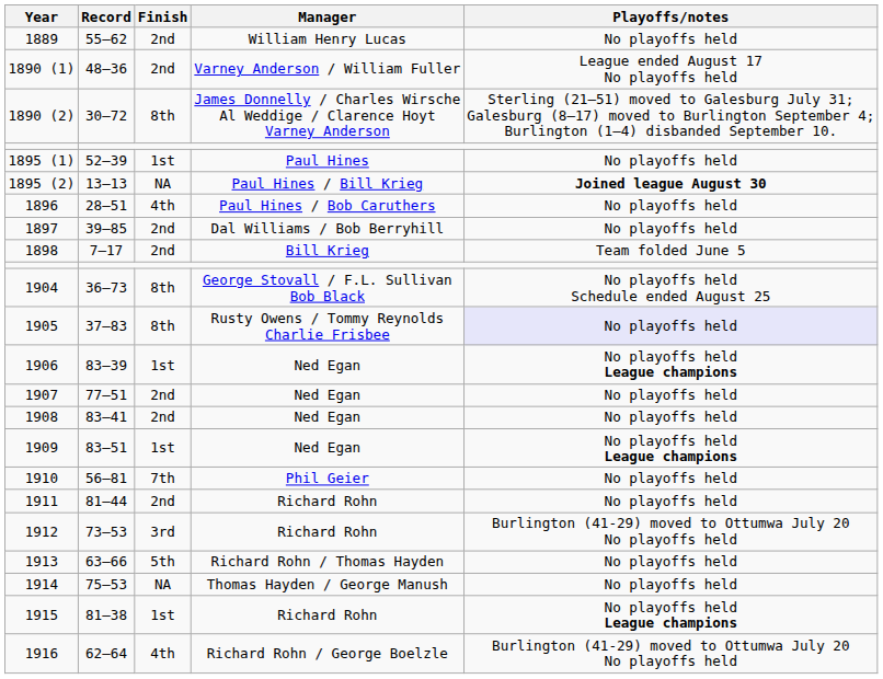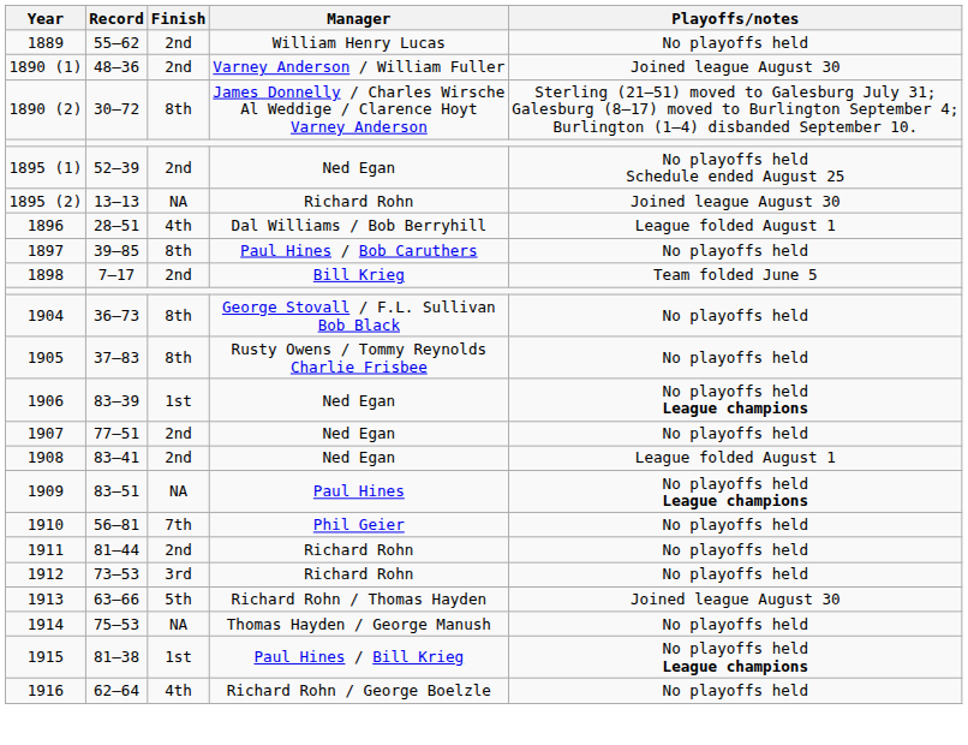 <table class="wikitable">
 <tr>
 <th>Year</th>
 <th>Record</th>
 <th>Finish</th>
 <th>Manager</th>
 <th>Playoffs/notes</th>
 </tr>
 <tr align=center>
 <td>1889</td>
 <td>55–62</td>
 <td>2nd</td>
 <td>William Henry Lucas</td>
 <td>No playoffs held</td>
 </tr>
 <tr align=center>
 <td>1890 (1)</td>
 <td>48–36</td>
 <td>2nd</td>
 <td><a href='#'>Varney Anderson</a> / William Fuller</td>
-<td>League ended August 17<br>No playoffs held</td>
+<td>Joined league August 30</td>
 </tr>
 <tr align=center>
 <td>1890 (2)</td>
 <td>30–72</td>
 <td>8th</td>
 <td><a href='#'>James Donnelly</a> / Charles Wirsche <br>Al Weddige / Clarence Hoyt<br><a href='#'>Varney Anderson</a></td>
 <td>Sterling (21–51) moved to Galesburg July 31;<br> Galesburg (8–17) moved to Burlington September 4;<br> Burlington (1–4) disbanded September 10.</td>
 </tr>
 <tr align=center>
 <td></td>
 </tr>
 <tr align=center>
 <td>1895 (1)</td>
 <td>52–39</td>
-<td>1st</td>
-<td><a href='#'>Paul Hines</a></td>
-<td>No playoffs held</td>
+<td>2nd</td>
+<td>Ned Egan</td>
+<td>No playoffs held <br>Schedule ended August 25</td>
 </tr>
 <tr align=center>
 <td>1895 (2)</td>
 <td>13–13</td>
 <td>NA</td>
-<td><a href='#'>Paul Hines</a> / <a href='#'>Bill Krieg</a></td>
-<td><strong>Joined league August 30</strong></td>
+<td>Richard Rohn</td>
+<td>Joined league August 30</td>
 </tr>
 <tr align=center>
 <td>1896</td>
 <td>28–51</td>
 <td>4th</td>
-<td><a href='#'>Paul Hines</a> / <a href='#'>Bob Caruthers</a></td>
-<td>No playoffs held</td>
+<td>Dal Williams / Bob Berryhill</td>
+<td>League folded August 1</td>
 </tr>
 <tr align=center>
 <td>1897</td>
 <td>39–85</td>
-<td>2nd</td>
-<td>Dal Williams / Bob Berryhill</td>
+<td>8th</td>
+<td><a href='#'>Paul Hines</a> / <a href='#'>Bob Caruthers</a></td>
 <td>No playoffs held</td>
 </tr>
 <tr align=center>
 <td>1898</td>
 <td>7–17</td>
 <td>2nd</td>
 <td><a href='#'>Bill Krieg</a></td>
 <td>Team folded June 5</td>
 </tr>
 <tr align=center>
 <td></td>
 </tr>
 <tr align=center>
 <td>1904</td>
 <td>36–73</td>
 <td>8th</td>
 <td><a href='#'>George Stovall</a> / F.L. Sullivan <br> <a href='#'>Bob Black</a></td>
-<td>No playoffs held <br>Schedule ended August 25</td>
+<td>No playoffs held</td>
 </tr>
 <tr align=center>
 <td>1905</td>
 <td>37–83</td>
 <td>8th</td>
 <td>Rusty Owens / Tommy Reynolds <br> <a href='#'>Charlie Frisbee</a></td>
-<td style="background: lavender;">No playoffs held</td>
+<td>No playoffs held</td>
 </tr>
 <tr align=center>
 <td>1906</td>
 <td>83–39</td>
 <td>1st</td>
 <td>Ned Egan</td>
 <td>No playoffs held<br><strong>League champions</strong></td>
 </tr>
 <tr align=center>
 <td>1907</td>
 <td>77–51</td>
 <td>2nd</td>
 <td>Ned Egan</td>
 <td>No playoffs held</td>
 </tr>
 <tr align=center>
 <td>1908</td>
 <td>83–41</td>
 <td>2nd</td>
 <td>Ned Egan</td>
-<td>No playoffs held</td>
+<td>League folded August 1</td>
 </tr>
 <tr align=center>
 <td>1909</td>
 <td>83–51</td>
-<td>1st</td>
-<td>Ned Egan</td>
+<td>NA</td>
+<td><a href='#'>Paul Hines</a></td>
 <td>No playoffs held<br><strong>League champions</strong></td>
 </tr>
 <tr align=center>
 <td>1910</td>
 <td>56–81</td>
 <td>7th</td>
 <td><a href='#'>Phil Geier</a></td>
 <td>No playoffs held</td>
 </tr>
 <tr align=center>
 <td>1911</td>
 <td>81–44</td>
 <td>2nd</td>
 <td>Richard Rohn</td>
 <td>No playoffs held</td>
 </tr>
 <tr align=center>
 <td>1912</td>
 <td>73–53</td>
 <td>3rd</td>
 <td>Richard Rohn</td>
-<td>Burlington (41-29) moved to Ottumwa July 20<br>No playoffs held</td>
+<td>No playoffs held</td>
 </tr>
 <tr align=center>
 <td>1913</td>
 <td>63–66</td>
 <td>5th</td>
 <td>Richard Rohn / Thomas Hayden</td>
-<td>No playoffs held</td>
+<td>Joined league August 30</td>
 </tr>
 <tr align=center>
 <td>1914</td>
 <td>75–53</td>
 <td>NA</td>
 <td>Thomas Hayden / George Manush</td>
 <td>No playoffs held</td>
 </tr>
 <tr align=center>
 <td>1915</td>
 <td>81–38</td>
 <td>1st</td>
-<td>Richard Rohn</td>
+<td><a href='#'>Paul Hines</a> / <a href='#'>Bill Krieg</a></td>
 <td>No playoffs held<br><strong>League champions</strong></td>
 </tr>
 <tr align=center>
 <td>1916</td>
 <td>62–64</td>
 <td>4th</td>
 <td>Richard Rohn / George Boelzle</td>
-<td>Burlington (41-29) moved to Ottumwa July 20<br>No playoffs held</td>
+<td>No playoffs held</td>
 </tr>
 </table>
